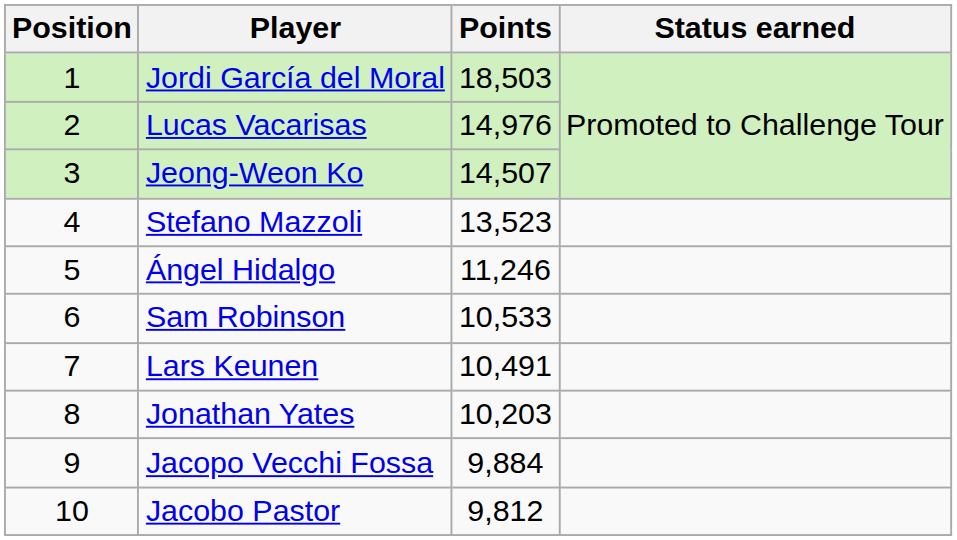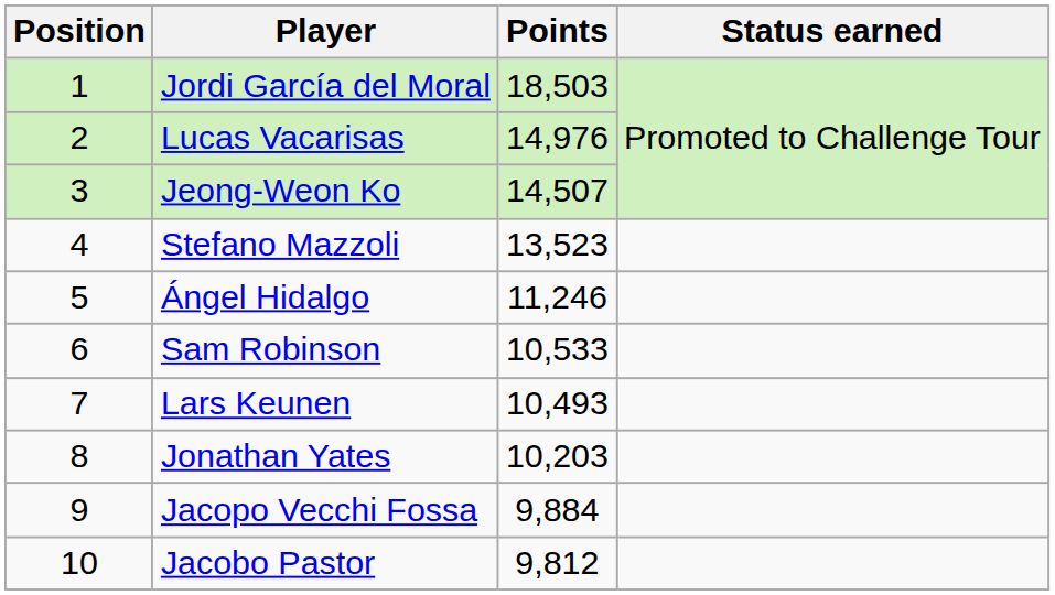 <table class=wikitable>
 <tr>
 <th>Position</th>
 <th>Player</th>
 <th>Points</th>
 <th>Status earned</th>
 </tr>
 <tr style="background:#D0F0C0;">
 <td align=center>1</td>
 <td> <a href='#'>Jordi García del Moral</a></td>
 <td align=center>18,503</td>
 <td rowspan=3>Promoted to Challenge Tour</td>
 </tr>
 <tr style="background:#D0F0C0;">
 <td align=center>2</td>
 <td> <a href='#'>Lucas Vacarisas</a></td>
 <td align=center>14,976</td>
 </tr>
 <tr style="background:#D0F0C0;">
 <td align=center>3</td>
 <td> <a href='#'>Jeong-Weon Ko</a></td>
 <td align=center>14,507</td>
 </tr>
 <tr>
 <td align=center>4</td>
 <td> <a href='#'>Stefano Mazzoli</a></td>
 <td align=center>13,523</td>
 <td></td>
 </tr>
 <tr>
 <td align=center>5</td>
 <td> <a href='#'>Ángel Hidalgo</a></td>
 <td align=center>11,246</td>
 <td></td>
 </tr>
 <tr>
 <td align=center>6</td>
 <td> <a href='#'>Sam Robinson</a></td>
 <td align=center>10,533</td>
 <td></td>
 </tr>
 <tr>
 <td align=center>7</td>
 <td> <a href='#'>Lars Keunen</a></td>
-<td align=center>10,491</td>
+<td align=center>10,493</td>
 <td></td>
 </tr>
 <tr>
 <td align=center>8</td>
 <td> <a href='#'>Jonathan Yates</a></td>
 <td align=center>10,203</td>
 <td></td>
 </tr>
 <tr>
 <td align=center>9</td>
 <td> <a href='#'>Jacopo Vecchi Fossa</a></td>
 <td align=center>9,884</td>
 <td></td>
 </tr>
 <tr>
 <td align=center>10</td>
 <td> <a href='#'>Jacobo Pastor</a></td>
 <td align=center>9,812</td>
 <td></td>
 </tr>
 </table>
